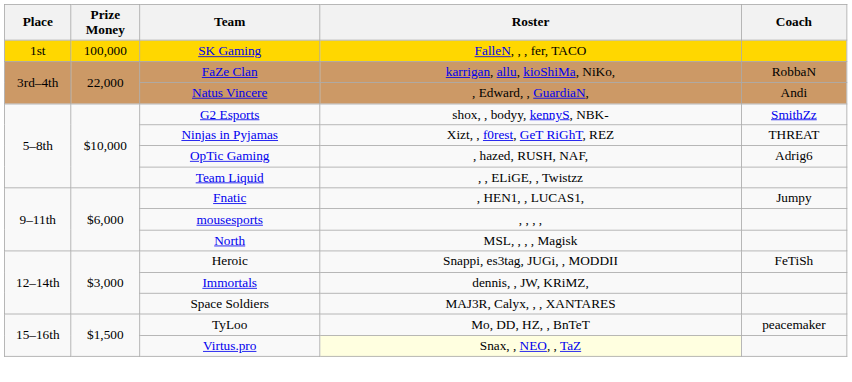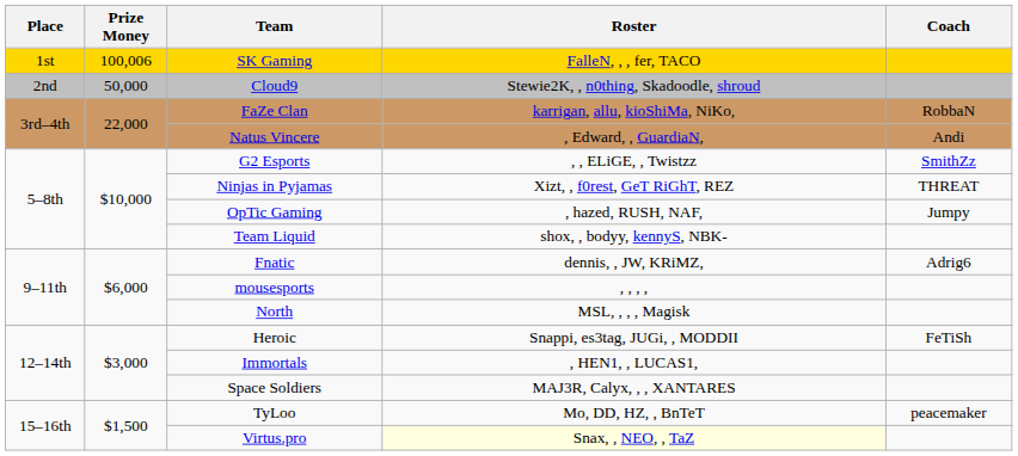 <table class="wikitable" style="text-align:center">
 <tr>
 <th width="73px">Place</th>
 <th width="75">Prize Money</th>
 <th width="210">Team</th>
 <th width="500px">Roster</th>
 <th width="120px">Coach</th>
 </tr>
 <tr>
 <td style="text-align:center; background:gold;">1st</td>
-<td style="text-align:center; background:gold;">100,000</td>
+<td style="text-align:center; background:gold;">100,006</td>
 <td style="text-align:center; background:gold;"><a href='#'>SK Gaming</a></td>
 <td style="text-align:center; background:gold;"><a href='#'>FalleN</a>,  ,  ,  fer,  TACO</td>
 <td style="text-align:center; background:gold;"></td>
+</tr>
+<tr>
+<td style="text-align:center; background:silver;">2nd</td>
+<td style="text-align:center; background:silver;">50,000</td>
+<td style="text-align:center; background:silver;"><a href='#'>Cloud9</a></td>
+<td style="text-align:center; background:silver;">Stewie2K,  ,  <a href='#'>n0thing</a>,  Skadoodle,  <a href='#'>shroud</a></td>
+<td style="text-align:center; background:silver;"></td>
 </tr>
 <tr>
 <td style="text-align:center; background:#c96;" rowspan="2">3rd–4th</td>
 <td style="text-align:center; background:#c96;" rowspan="2">22,000</td>
 <td style="text-align:center; background:#c96;"><a href='#'>FaZe Clan</a></td>
 <td style="text-align:center; background:#c96;"><a href='#'>karrigan</a>,  <a href='#'>allu</a>,  <a href='#'>kioShiMa</a>,  NiKo,  </td>
 <td style="text-align:center; background:#c96;">RobbaN</td>
 </tr>
 <tr>
 <td style="text-align:center; background:#c96;"><a href='#'>Natus Vincere</a></td>
 <td style="text-align:center; background:#c96;">,  Edward,  ,  <a href='#'>GuardiaN</a>,  </td>
 <td style="text-align:center; background:#c96;">Andi</td>
 </tr>
 <tr>
 <td style="text-align:center" rowspan="4">5–8th</td>
 <td rowspan="4">$10,000</td>
 <td><a href='#'>G2 Esports</a></td>
-<td>shox,  ,  bodyy,  <a href='#'>kennyS</a>,  NBK-</td>
+<td>,  ,  ELiGE,  ,  Twistzz</td>
 <td><a href='#'>SmithZz</a></td>
 </tr>
 <tr>
 <td><a href='#'>Ninjas in Pyjamas</a></td>
 <td>Xizt,  ,  <a href='#'>f0rest</a>,  <a href='#'>GeT RiGhT</a>,  REZ</td>
 <td>THREAT</td>
 </tr>
 <tr>
 <td><a href='#'>OpTic Gaming</a></td>
 <td>,  hazed,  RUSH,  NAF,  </td>
-<td>Adrig6</td>
+<td>Jumpy</td>
 </tr>
 <tr>
 <td><a href='#'>Team Liquid</a></td>
-<td>,  ,  ELiGE,  ,  Twistzz</td>
+<td>shox,  ,  bodyy,  <a href='#'>kennyS</a>,  NBK-</td>
 <td></td>
 </tr>
 <tr>
 <td style="text-align:center" rowspan="3">9–11th</td>
 <td rowspan="3">$6,000</td>
 <td><a href='#'>Fnatic</a></td>
-<td>,  HEN1,  ,  LUCAS1,  </td>
-<td>Jumpy</td>
+<td>dennis,  ,  JW,  KRiMZ,  </td>
+<td>Adrig6</td>
 </tr>
 <tr>
 <td><a href='#'>mousesports</a></td>
 <td>,  ,  ,  ,  </td>
 <td></td>
 </tr>
 <tr>
 <td><a href='#'>North</a></td>
 <td>MSL,  ,  ,  ,  Magisk</td>
 <td></td>
 </tr>
 <tr>
 <td style="text-align:center" rowspan="3">12–14th</td>
 <td rowspan="3">$3,000</td>
 <td>Heroic</td>
 <td>Snappi,  es3tag,  JUGi,  ,  MODDII</td>
 <td>FeTiSh</td>
 </tr>
 <tr>
 <td><a href='#'>Immortals</a></td>
-<td>dennis,  ,  JW,  KRiMZ,  </td>
+<td>,  HEN1,  ,  LUCAS1,  </td>
 <td></td>
 </tr>
 <tr>
 <td>Space Soldiers</td>
 <td>MAJ3R,  Calyx,  ,  ,  XANTARES</td>
 <td></td>
 </tr>
 <tr>
 <td style="text-align:center" rowspan="2">15–16th</td>
 <td rowspan="2">$1,500</td>
 <td>TyLoo</td>
 <td>Mo,  DD,  HZ,  ,  BnTeT</td>
 <td>peacemaker</td>
 </tr>
 <tr>
 <td><a href='#'>Virtus.pro</a></td>
 <td style="background: lightyellow;">Snax,  ,  <a href='#'>NEO</a>,  ,  <a href='#'>TaZ</a></td>
 <td></td>
 </tr>
 </table>
